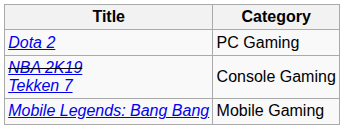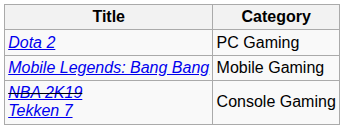 <table class="wikitable">
 <tr>
 <th>Title</th>
 <th>Category</th>
 </tr>
 <tr>
 <td><em><a href='#'>Dota 2</a></em></td>
 <td>PC Gaming</td>
 </tr>
 <tr>
+<td><em><a href='#'>Mobile Legends: Bang Bang</a></em></td>
+<td>Mobile Gaming</td>
+</tr>
+<tr>
 <td><s><em><a href='#'>NBA 2K19</a></em></s><br><em><a href='#'>Tekken 7</a></em></td>
 <td>Console Gaming</td>
 </tr>
-<tr>
-<td><em><a href='#'>Mobile Legends: Bang Bang</a></em></td>
-<td>Mobile Gaming</td>
-</tr>
 </table>
